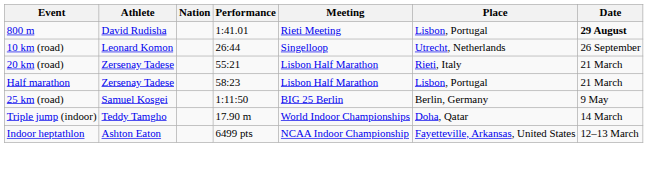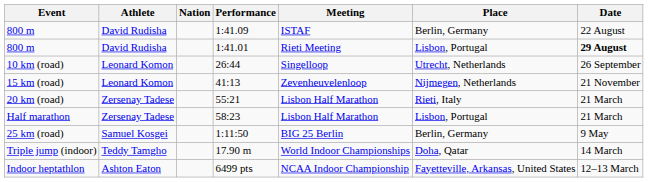 <table class="wikitable" border="1">
 <tr>
 <th>Event</th>
 <th>Athlete</th>
 <th>Nation</th>
 <th>Performance</th>
 <th>Meeting</th>
 <th>Place</th>
 <th>Date</th>
+</tr>
+<tr>
+<td><a href='#'>800 m</a></td>
+<td><a href='#'>David Rudisha</a></td>
+<td></td>
+<td>1:41.09</td>
+<td><a href='#'>ISTAF</a></td>
+<td> Berlin, Germany</td>
+<td>22 August</td>
 </tr>
 <tr>
 <td><a href='#'>800 m</a></td>
 <td><a href='#'>David Rudisha</a></td>
 <td></td>
 <td>1:41.01</td>
 <td><a href='#'>Rieti Meeting</a></td>
 <td> <a href='#'>Lisbon</a>, Portugal</td>
 <td><strong>29 August</strong></td>
 </tr>
 <tr>
 <td><a href='#'>10 km</a> (road)</td>
 <td><a href='#'>Leonard Komon</a></td>
 <td></td>
 <td>26:44</td>
 <td><a href='#'>Singelloop</a></td>
 <td> <a href='#'>Utrecht</a>, Netherlands</td>
 <td>26 September</td>
+</tr>
+<tr>
+<td><a href='#'>15 km</a> (road)</td>
+<td><a href='#'>Leonard Komon</a></td>
+<td></td>
+<td>41:13</td>
+<td><a href='#'>Zevenheuvelenloop</a></td>
+<td> <a href='#'>Nijmegen</a>, Netherlands</td>
+<td>21 November</td>
 </tr>
 <tr>
 <td><a href='#'>20 km</a> (road)</td>
 <td><a href='#'>Zersenay Tadese</a></td>
 <td></td>
 <td>55:21</td>
 <td><a href='#'>Lisbon Half Marathon</a></td>
 <td> <a href='#'>Rieti</a>, Italy</td>
 <td>21 March</td>
 </tr>
 <tr>
 <td><a href='#'>Half marathon</a></td>
 <td><a href='#'>Zersenay Tadese</a></td>
 <td></td>
 <td>58:23</td>
 <td><a href='#'>Lisbon Half Marathon</a></td>
 <td> <a href='#'>Lisbon</a>, Portugal</td>
 <td>21 March</td>
 </tr>
 <tr>
 <td><a href='#'>25 km</a> (road)</td>
 <td><a href='#'>Samuel Kosgei</a></td>
 <td></td>
 <td>1:11:50</td>
 <td><a href='#'>BIG 25 Berlin</a></td>
 <td> Berlin, Germany</td>
 <td>9 May</td>
 </tr>
 <tr>
 <td><a href='#'>Triple jump</a> (indoor)</td>
 <td><a href='#'>Teddy Tamgho</a></td>
 <td></td>
 <td>17.90 m</td>
 <td><a href='#'>World Indoor Championships</a></td>
 <td> <a href='#'>Doha</a>, Qatar</td>
 <td>14 March</td>
 </tr>
 <tr>
 <td><a href='#'>Indoor heptathlon</a></td>
 <td><a href='#'>Ashton Eaton</a></td>
 <td></td>
 <td>6499 pts</td>
 <td><a href='#'>NCAA Indoor Championship</a></td>
 <td> <a href='#'>Fayetteville, Arkansas</a>, United States</td>
 <td>12–13 March</td>
 </tr>
 </table>
